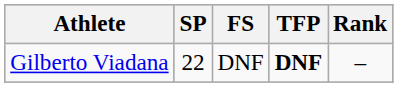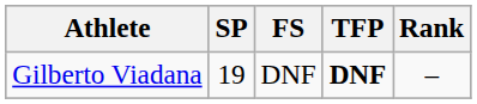 <table class="wikitable" border="1" style="font-size:90%">
 <tr>
 <th>Athlete</th>
 <th>SP</th>
 <th>FS</th>
 <th>TFP</th>
 <th>Rank</th>
 </tr>
 <tr align=center>
 <td align=left><a href='#'>Gilberto Viadana</a></td>
-<td>22</td>
+<td>19</td>
 <td>DNF</td>
 <td><strong>DNF</strong></td>
 <td>–</td>
 </tr>
 </table>
